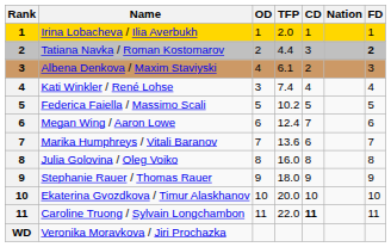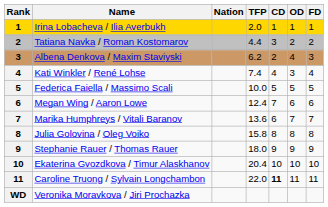 <table class="wikitable">
 <tr>
 <th>Rank</th>
 <th>Name</th>
-<th>OD</th>
+<th>Nation</th>
 <th>TFP</th>
 <th>CD</th>
-<th>Nation</th>
+<th>OD</th>
 <th>FD</th>
 </tr>
 <tr bgcolor="gold">
 <td align="center"><strong>1</strong></td>
 <td><a href='#'>Irina Lobacheva</a> / <a href='#'>Ilia Averbukh</a></td>
-<td>1</td>
+<td></td>
 <td>2.0</td>
 <td>1</td>
-<td></td>
+<td>1</td>
 <td>1</td>
 </tr>
 <tr bgcolor="silver">
 <td align="center"><strong>2</strong></td>
 <td><a href='#'>Tatiana Navka</a> / <a href='#'>Roman Kostomarov</a></td>
-<td>2</td>
+<td></td>
 <td>4.4</td>
 <td>3</td>
-<td></td>
-<td><strong>2</strong></td>
+<td>2</td>
+<td>2</td>
 </tr>
 <tr bgcolor="cc9966">
 <td align="center"><strong>3</strong></td>
 <td><a href='#'>Albena Denkova</a> / <a href='#'>Maxim Staviyski</a></td>
+<td></td>
+<td>6.2</td>
+<td>2</td>
 <td>4</td>
-<td>6.1</td>
-<td>2</td>
-<td></td>
 <td>3</td>
 </tr>
 <tr>
 <th>4</th>
 <td><a href='#'>Kati Winkler</a> / <a href='#'>René Lohse</a></td>
-<td>3</td>
+<td></td>
 <td>7.4</td>
 <td>4</td>
-<td></td>
+<td>3</td>
 <td>4</td>
 </tr>
 <tr>
 <th>5</th>
 <td><a href='#'>Federica Faiella</a> / <a href='#'>Massimo Scali</a></td>
+<td></td>
+<td>10.0</td>
 <td>5</td>
-<td>10.2</td>
 <td>5</td>
-<td></td>
 <td>5</td>
 </tr>
 <tr>
 <th>6</th>
 <td><a href='#'>Megan Wing</a> / <a href='#'>Aaron Lowe</a></td>
-<td>6</td>
+<td></td>
 <td>12.4</td>
 <td>7</td>
-<td></td>
+<td>6</td>
 <td>6</td>
 </tr>
 <tr>
 <th>7</th>
 <td><a href='#'>Marika Humphreys</a> / <a href='#'>Vitali Baranov</a></td>
-<td>7</td>
+<td></td>
 <td>13.6</td>
 <td>6</td>
-<td></td>
+<td>7</td>
 <td>7</td>
 </tr>
 <tr>
 <th>8</th>
 <td><a href='#'>Julia Golovina</a> / <a href='#'>Oleg Voiko</a></td>
+<td></td>
+<td>15.8</td>
 <td>8</td>
-<td>16.0</td>
 <td>8</td>
-<td></td>
 <td>8</td>
 </tr>
 <tr>
 <th>9</th>
 <td><a href='#'>Stephanie Rauer</a> / <a href='#'>Thomas Rauer</a></td>
-<td>9</td>
+<td></td>
 <td>18.0</td>
 <td>9</td>
-<td></td>
+<td>9</td>
 <td>9</td>
 </tr>
 <tr>
 <th>10</th>
 <td><a href='#'>Ekaterina Gvozdkova</a> / <a href='#'>Timur Alaskhanov</a></td>
+<td></td>
+<td>20.4</td>
 <td>10</td>
-<td>20.0</td>
 <td>10</td>
-<td></td>
 <td>10</td>
 </tr>
 <tr>
 <th>11</th>
 <td><a href='#'>Caroline Truong</a> / <a href='#'>Sylvain Longchambon</a></td>
-<td>11</td>
+<td></td>
 <td>22.0</td>
 <td><strong>11</strong></td>
-<td></td>
+<td>11</td>
 <td>11</td>
 </tr>
 <tr>
 <th>WD</th>
 <td><a href='#'>Veronika Moravkova</a> / <a href='#'>Jiri Prochazka</a></td>
 <td></td>
 <td></td>
 <td></td>
 <td></td>
 <td></td>
 </tr>
 </table>
